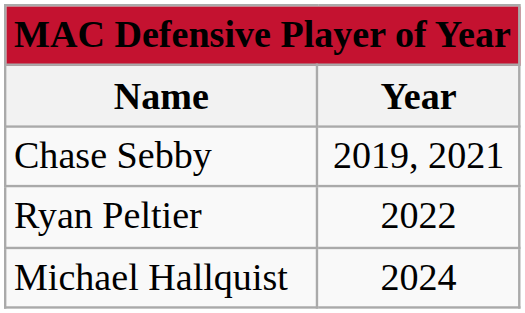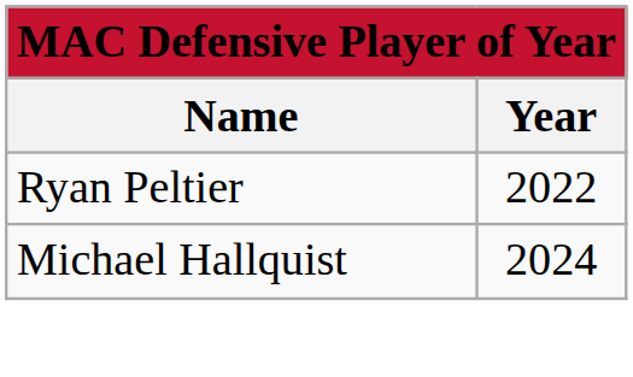 <table class="wikitable">
 <tr>
 <th colspan=2 style="background:#C41230;"><span>MAC Defensive Player of Year</span></th>
 </tr>
 <tr>
 <th>Name</th>
 <th>Year</th>
-</tr>
-<tr>
-<td>Chase Sebby</td>
-<td align=center>2019, 2021</td>
 </tr>
 <tr>
 <td>Ryan Peltier</td>
 <td align=center>2022</td>
 </tr>
 <tr>
 <td>Michael Hallquist</td>
 <td align=center>2024</td>
 </tr>
 </table>
